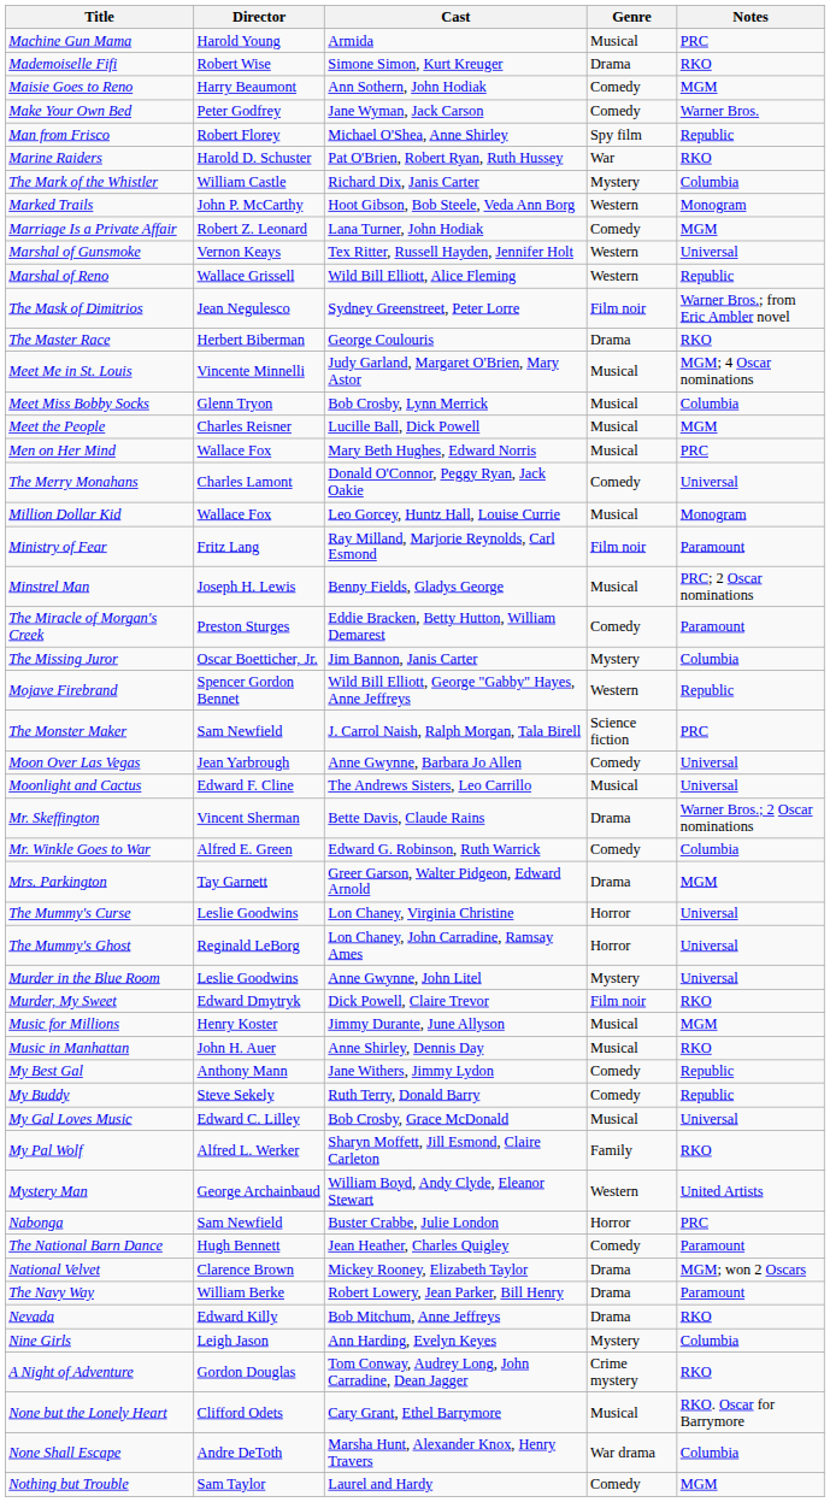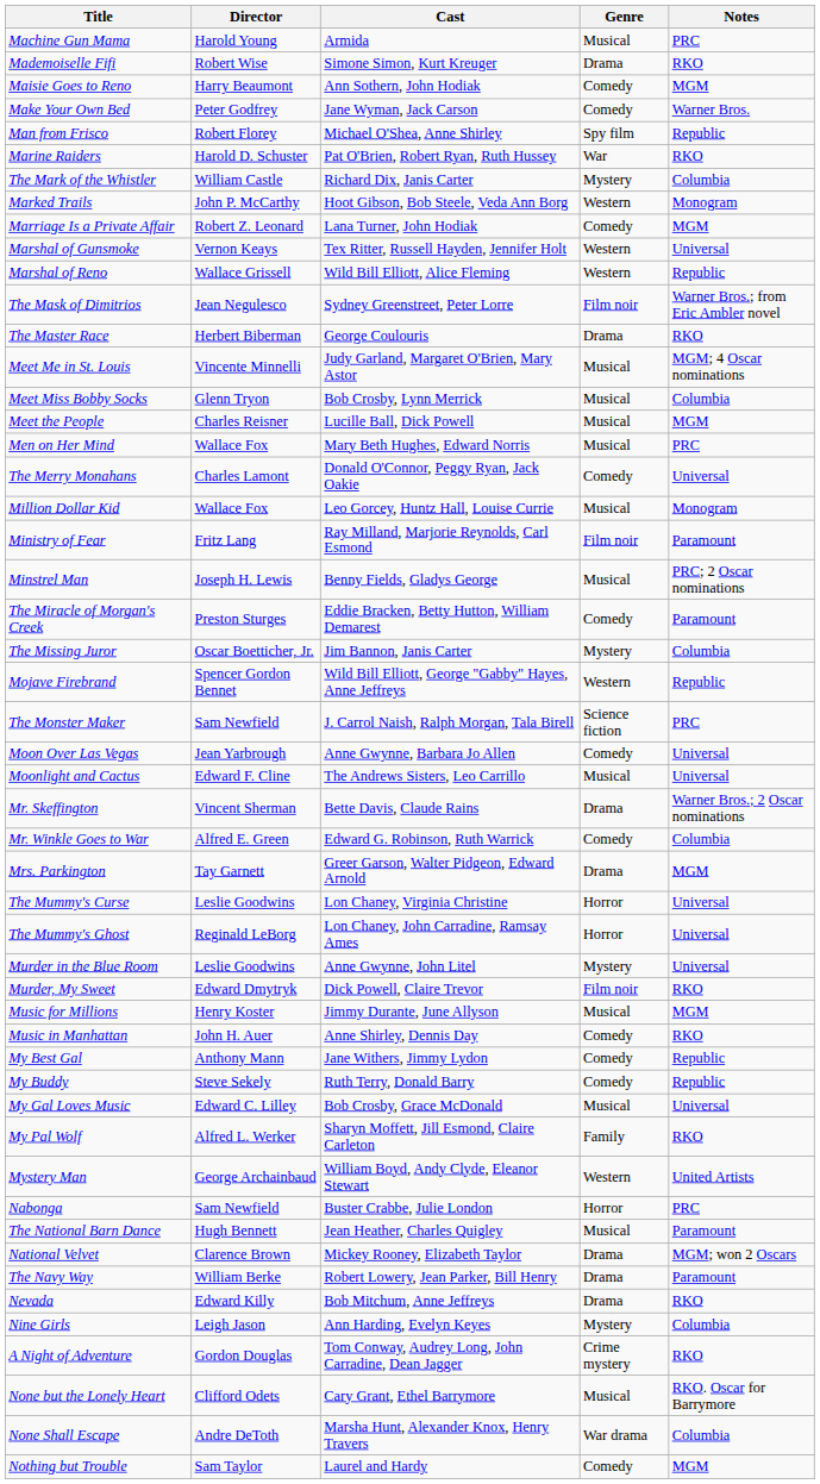 <table class="wikitable" style="width:100%;">
 <tr>
 <th style="width:23%;">Title</th>
 <th style="width:16%;">Director</th>
 <th style="width:32%;">Cast</th>
 <th style="width:11%;">Genre</th>
 <th style="width:18%;">Notes</th>
 </tr>
 <tr>
 <td><em><a href='#'>Machine Gun Mama</a></em></td>
 <td><a href='#'>Harold Young</a></td>
 <td><a href='#'>Armida</a></td>
 <td>Musical</td>
 <td><a href='#'>PRC</a></td>
 </tr>
 <tr>
 <td><em><a href='#'>Mademoiselle Fifi</a></em></td>
 <td><a href='#'>Robert Wise</a></td>
 <td><a href='#'>Simone Simon</a>, <a href='#'>Kurt Kreuger</a></td>
 <td>Drama</td>
 <td><a href='#'>RKO</a></td>
 </tr>
 <tr>
 <td><em><a href='#'>Maisie Goes to Reno</a></em></td>
 <td><a href='#'>Harry Beaumont</a></td>
 <td><a href='#'>Ann Sothern</a>, <a href='#'>John Hodiak</a></td>
 <td>Comedy</td>
 <td><a href='#'>MGM</a></td>
 </tr>
 <tr>
 <td><em><a href='#'>Make Your Own Bed</a></em></td>
 <td><a href='#'>Peter Godfrey</a></td>
 <td><a href='#'>Jane Wyman</a>, <a href='#'>Jack Carson</a></td>
 <td>Comedy</td>
 <td><a href='#'>Warner Bros.</a></td>
 </tr>
 <tr>
 <td><em><a href='#'>Man from Frisco</a></em></td>
 <td><a href='#'>Robert Florey</a></td>
 <td><a href='#'>Michael O'Shea</a>, <a href='#'>Anne Shirley</a></td>
 <td>Spy film</td>
 <td><a href='#'>Republic</a></td>
 </tr>
 <tr>
 <td><em><a href='#'>Marine Raiders</a></em></td>
 <td><a href='#'>Harold D. Schuster</a></td>
 <td><a href='#'>Pat O'Brien</a>, <a href='#'>Robert Ryan</a>, <a href='#'>Ruth Hussey</a></td>
 <td>War</td>
 <td><a href='#'>RKO</a></td>
 </tr>
 <tr>
 <td><em><a href='#'>The Mark of the Whistler</a></em></td>
 <td><a href='#'>William Castle</a></td>
 <td><a href='#'>Richard Dix</a>, <a href='#'>Janis Carter</a></td>
 <td>Mystery</td>
 <td><a href='#'>Columbia</a></td>
 </tr>
 <tr>
 <td><em><a href='#'>Marked Trails</a></em></td>
 <td><a href='#'>John P. McCarthy</a></td>
 <td><a href='#'>Hoot Gibson</a>, <a href='#'>Bob Steele</a>, <a href='#'>Veda Ann Borg</a></td>
 <td>Western</td>
 <td><a href='#'>Monogram</a></td>
 </tr>
 <tr>
 <td><em><a href='#'>Marriage Is a Private Affair</a></em></td>
 <td><a href='#'>Robert Z. Leonard</a></td>
 <td><a href='#'>Lana Turner</a>, <a href='#'>John Hodiak</a></td>
 <td>Comedy</td>
 <td><a href='#'>MGM</a></td>
 </tr>
 <tr>
 <td><em><a href='#'>Marshal of Gunsmoke</a></em></td>
 <td><a href='#'>Vernon Keays</a></td>
 <td><a href='#'>Tex Ritter</a>, <a href='#'>Russell Hayden</a>, <a href='#'>Jennifer Holt</a></td>
 <td>Western</td>
 <td><a href='#'>Universal</a></td>
 </tr>
 <tr>
 <td><em><a href='#'>Marshal of Reno</a></em></td>
 <td><a href='#'>Wallace Grissell</a></td>
 <td><a href='#'>Wild Bill Elliott</a>, <a href='#'>Alice Fleming</a></td>
 <td>Western</td>
 <td><a href='#'>Republic</a></td>
 </tr>
 <tr>
 <td><em><a href='#'>The Mask of Dimitrios</a></em></td>
 <td><a href='#'>Jean Negulesco</a></td>
 <td><a href='#'>Sydney Greenstreet</a>, <a href='#'>Peter Lorre</a></td>
 <td><a href='#'>Film noir</a></td>
 <td><a href='#'>Warner Bros.</a>; from <a href='#'>Eric Ambler</a> novel</td>
 </tr>
 <tr>
 <td><em><a href='#'>The Master Race</a></em></td>
 <td><a href='#'>Herbert Biberman</a></td>
 <td><a href='#'>George Coulouris</a></td>
 <td>Drama</td>
 <td><a href='#'>RKO</a></td>
 </tr>
 <tr>
 <td><em><a href='#'>Meet Me in St. Louis</a></em></td>
 <td><a href='#'>Vincente Minnelli</a></td>
 <td><a href='#'>Judy Garland</a>, <a href='#'>Margaret O'Brien</a>, <a href='#'>Mary Astor</a></td>
 <td>Musical</td>
 <td><a href='#'>MGM</a>; 4 <a href='#'>Oscar</a> nominations</td>
 </tr>
 <tr>
 <td><em><a href='#'>Meet Miss Bobby Socks</a></em></td>
 <td><a href='#'>Glenn Tryon</a></td>
 <td><a href='#'>Bob Crosby</a>, <a href='#'>Lynn Merrick</a></td>
 <td>Musical</td>
 <td><a href='#'>Columbia</a></td>
 </tr>
 <tr>
 <td><em><a href='#'>Meet the People</a></em></td>
 <td><a href='#'>Charles Reisner</a></td>
 <td><a href='#'>Lucille Ball</a>, <a href='#'>Dick Powell</a></td>
 <td>Musical</td>
 <td><a href='#'>MGM</a></td>
 </tr>
 <tr>
 <td><em><a href='#'>Men on Her Mind</a></em></td>
 <td><a href='#'>Wallace Fox</a></td>
 <td><a href='#'>Mary Beth Hughes</a>, <a href='#'>Edward Norris</a></td>
 <td>Musical</td>
 <td><a href='#'>PRC</a></td>
 </tr>
 <tr>
 <td><em><a href='#'>The Merry Monahans</a></em></td>
 <td><a href='#'>Charles Lamont</a></td>
 <td><a href='#'>Donald O'Connor</a>, <a href='#'>Peggy Ryan</a>, <a href='#'>Jack Oakie</a></td>
 <td>Comedy</td>
 <td><a href='#'>Universal</a></td>
 </tr>
 <tr>
 <td><em><a href='#'>Million Dollar Kid</a></em></td>
 <td><a href='#'>Wallace Fox</a></td>
 <td><a href='#'>Leo Gorcey</a>, <a href='#'>Huntz Hall</a>, <a href='#'>Louise Currie</a></td>
 <td>Musical</td>
 <td><a href='#'>Monogram</a></td>
 </tr>
 <tr>
 <td><em><a href='#'>Ministry of Fear</a></em></td>
 <td><a href='#'>Fritz Lang</a></td>
 <td><a href='#'>Ray Milland</a>, <a href='#'>Marjorie Reynolds</a>, <a href='#'>Carl Esmond</a></td>
 <td><a href='#'>Film noir</a></td>
 <td><a href='#'>Paramount</a></td>
 </tr>
 <tr>
 <td><em><a href='#'>Minstrel Man</a></em></td>
 <td><a href='#'>Joseph H. Lewis</a></td>
 <td><a href='#'>Benny Fields</a>, <a href='#'>Gladys George</a></td>
 <td>Musical</td>
 <td><a href='#'>PRC</a>; 2 <a href='#'>Oscar</a> nominations</td>
 </tr>
 <tr>
 <td><em><a href='#'>The Miracle of Morgan's Creek</a></em></td>
 <td><a href='#'>Preston Sturges</a></td>
 <td><a href='#'>Eddie Bracken</a>, <a href='#'>Betty Hutton</a>, <a href='#'>William Demarest</a></td>
 <td>Comedy</td>
 <td><a href='#'>Paramount</a></td>
 </tr>
 <tr>
 <td><em><a href='#'>The Missing Juror</a></em></td>
 <td><a href='#'>Oscar Boetticher, Jr.</a></td>
 <td><a href='#'>Jim Bannon</a>, <a href='#'>Janis Carter</a></td>
 <td>Mystery</td>
 <td><a href='#'>Columbia</a></td>
 </tr>
 <tr>
 <td><em><a href='#'>Mojave Firebrand</a></em></td>
 <td><a href='#'>Spencer Gordon Bennet</a></td>
 <td><a href='#'>Wild Bill Elliott</a>, <a href='#'>George "Gabby" Hayes</a>, <a href='#'>Anne Jeffreys</a></td>
 <td>Western</td>
 <td><a href='#'>Republic</a></td>
 </tr>
 <tr>
 <td><em><a href='#'>The Monster Maker</a></em></td>
 <td><a href='#'>Sam Newfield</a></td>
 <td><a href='#'>J. Carrol Naish</a>, <a href='#'>Ralph Morgan</a>, <a href='#'>Tala Birell</a></td>
 <td>Science fiction</td>
 <td><a href='#'>PRC</a></td>
 </tr>
 <tr>
 <td><em><a href='#'>Moon Over Las Vegas</a></em></td>
 <td><a href='#'>Jean Yarbrough</a></td>
 <td><a href='#'>Anne Gwynne</a>, <a href='#'>Barbara Jo Allen</a></td>
 <td>Comedy</td>
 <td><a href='#'>Universal</a></td>
 </tr>
 <tr>
 <td><em><a href='#'>Moonlight and Cactus</a></em></td>
 <td><a href='#'>Edward F. Cline</a></td>
 <td><a href='#'>The Andrews Sisters</a>, <a href='#'>Leo Carrillo</a></td>
 <td>Musical</td>
 <td><a href='#'>Universal</a></td>
 </tr>
 <tr>
 <td><em><a href='#'>Mr. Skeffington</a></em></td>
 <td><a href='#'>Vincent Sherman</a></td>
 <td><a href='#'>Bette Davis</a>, <a href='#'>Claude Rains</a></td>
 <td>Drama</td>
 <td><a href='#'>Warner Bros.; 2</a> <a href='#'>Oscar</a> nominations</td>
 </tr>
 <tr>
 <td><em><a href='#'>Mr. Winkle Goes to War</a></em></td>
 <td><a href='#'>Alfred E. Green</a></td>
 <td><a href='#'>Edward G. Robinson</a>, <a href='#'>Ruth Warrick</a></td>
 <td>Comedy</td>
 <td><a href='#'>Columbia</a></td>
 </tr>
 <tr>
 <td><em><a href='#'>Mrs. Parkington</a></em></td>
 <td><a href='#'>Tay Garnett</a></td>
 <td><a href='#'>Greer Garson</a>, <a href='#'>Walter Pidgeon</a>, <a href='#'>Edward Arnold</a></td>
 <td>Drama</td>
 <td><a href='#'>MGM</a></td>
 </tr>
 <tr>
 <td><em><a href='#'>The Mummy's Curse</a></em></td>
 <td><a href='#'>Leslie Goodwins</a></td>
 <td><a href='#'>Lon Chaney</a>, <a href='#'>Virginia Christine</a></td>
 <td>Horror</td>
 <td><a href='#'>Universal</a></td>
 </tr>
 <tr>
 <td><em><a href='#'>The Mummy's Ghost</a></em></td>
 <td><a href='#'>Reginald LeBorg</a></td>
 <td><a href='#'>Lon Chaney</a>, <a href='#'>John Carradine</a>, <a href='#'>Ramsay Ames</a></td>
 <td>Horror</td>
 <td><a href='#'>Universal</a></td>
 </tr>
 <tr>
 <td><em><a href='#'>Murder in the Blue Room</a></em></td>
 <td><a href='#'>Leslie Goodwins</a></td>
 <td><a href='#'>Anne Gwynne</a>, <a href='#'>John Litel</a></td>
 <td>Mystery</td>
 <td><a href='#'>Universal</a></td>
 </tr>
 <tr>
 <td><em><a href='#'>Murder, My Sweet</a></em></td>
 <td><a href='#'>Edward Dmytryk</a></td>
 <td><a href='#'>Dick Powell</a>, <a href='#'>Claire Trevor</a></td>
 <td><a href='#'>Film noir</a></td>
 <td><a href='#'>RKO</a></td>
 </tr>
 <tr>
 <td><em><a href='#'>Music for Millions</a></em></td>
 <td><a href='#'>Henry Koster</a></td>
 <td><a href='#'>Jimmy Durante</a>, <a href='#'>June Allyson</a></td>
 <td>Musical</td>
 <td><a href='#'>MGM</a></td>
 </tr>
 <tr>
 <td><em><a href='#'>Music in Manhattan</a></em></td>
 <td><a href='#'>John H. Auer</a></td>
 <td><a href='#'>Anne Shirley</a>, <a href='#'>Dennis Day</a></td>
-<td>Musical</td>
+<td>Comedy</td>
 <td><a href='#'>RKO</a></td>
 </tr>
 <tr>
 <td><em><a href='#'>My Best Gal</a></em></td>
 <td><a href='#'>Anthony Mann</a></td>
 <td><a href='#'>Jane Withers</a>, <a href='#'>Jimmy Lydon</a></td>
 <td>Comedy</td>
 <td><a href='#'>Republic</a></td>
 </tr>
 <tr>
 <td><em><a href='#'>My Buddy</a></em></td>
 <td><a href='#'>Steve Sekely</a></td>
 <td><a href='#'>Ruth Terry</a>, <a href='#'>Donald Barry</a></td>
 <td>Comedy</td>
 <td><a href='#'>Republic</a></td>
 </tr>
 <tr>
 <td><em><a href='#'>My Gal Loves Music</a></em></td>
 <td><a href='#'>Edward C. Lilley</a></td>
 <td><a href='#'>Bob Crosby</a>, <a href='#'>Grace McDonald</a></td>
 <td>Musical</td>
 <td><a href='#'>Universal</a></td>
 </tr>
 <tr>
 <td><em><a href='#'>My Pal Wolf</a></em></td>
 <td><a href='#'>Alfred L. Werker</a></td>
 <td><a href='#'>Sharyn Moffett</a>, <a href='#'>Jill Esmond</a>, <a href='#'>Claire Carleton</a></td>
 <td>Family</td>
 <td><a href='#'>RKO</a></td>
 </tr>
 <tr>
 <td><em><a href='#'>Mystery Man</a></em></td>
 <td><a href='#'>George Archainbaud</a></td>
 <td><a href='#'>William Boyd</a>, <a href='#'>Andy Clyde</a>, <a href='#'>Eleanor Stewart</a></td>
 <td>Western</td>
 <td><a href='#'>United Artists</a></td>
 </tr>
 <tr>
 <td><em><a href='#'>Nabonga</a></em></td>
 <td><a href='#'>Sam Newfield</a></td>
 <td><a href='#'>Buster Crabbe</a>, <a href='#'>Julie London</a></td>
 <td>Horror</td>
 <td><a href='#'>PRC</a></td>
 </tr>
 <tr>
 <td><em><a href='#'>The National Barn Dance</a></em></td>
 <td><a href='#'>Hugh Bennett</a></td>
 <td><a href='#'>Jean Heather</a>, <a href='#'>Charles Quigley</a></td>
-<td>Comedy</td>
+<td>Musical</td>
 <td><a href='#'>Paramount</a></td>
 </tr>
 <tr>
 <td><em><a href='#'>National Velvet</a> </em></td>
 <td><a href='#'>Clarence Brown</a></td>
 <td><a href='#'>Mickey Rooney</a>, <a href='#'>Elizabeth Taylor</a></td>
 <td>Drama</td>
 <td><a href='#'>MGM</a>; won 2 <a href='#'>Oscars</a></td>
 </tr>
 <tr>
 <td><em><a href='#'>The Navy Way</a></em></td>
 <td><a href='#'>William Berke</a></td>
 <td><a href='#'>Robert Lowery</a>, <a href='#'>Jean Parker</a>, <a href='#'>Bill Henry</a></td>
 <td>Drama</td>
 <td><a href='#'>Paramount</a></td>
 </tr>
 <tr>
 <td><em><a href='#'>Nevada</a></em></td>
 <td><a href='#'>Edward Killy</a></td>
 <td><a href='#'>Bob Mitchum</a>, <a href='#'>Anne Jeffreys</a></td>
 <td>Drama</td>
 <td><a href='#'>RKO</a></td>
 </tr>
 <tr>
 <td><em><a href='#'>Nine Girls</a></em></td>
 <td><a href='#'>Leigh Jason</a></td>
 <td><a href='#'>Ann Harding</a>, <a href='#'>Evelyn Keyes</a></td>
 <td>Mystery</td>
 <td><a href='#'>Columbia</a></td>
 </tr>
 <tr>
 <td><em><a href='#'>A Night of Adventure</a></em></td>
 <td><a href='#'>Gordon Douglas</a></td>
 <td><a href='#'>Tom Conway</a>, <a href='#'>Audrey Long</a>, <a href='#'>John Carradine</a>, <a href='#'>Dean Jagger</a></td>
 <td>Crime mystery</td>
 <td><a href='#'>RKO</a></td>
 </tr>
 <tr>
 <td><em><a href='#'>None but the Lonely Heart</a></em></td>
 <td><a href='#'>Clifford Odets</a></td>
 <td><a href='#'>Cary Grant</a>, <a href='#'>Ethel Barrymore</a></td>
 <td>Musical</td>
 <td><a href='#'>RKO</a>. <a href='#'>Oscar</a> for Barrymore</td>
 </tr>
 <tr>
 <td><em><a href='#'>None Shall Escape</a></em></td>
 <td><a href='#'>Andre DeToth</a></td>
 <td><a href='#'>Marsha Hunt</a>, <a href='#'>Alexander Knox</a>, <a href='#'>Henry Travers</a></td>
 <td>War drama</td>
 <td><a href='#'>Columbia</a></td>
 </tr>
 <tr>
 <td><em><a href='#'>Nothing but Trouble</a></em></td>
 <td><a href='#'>Sam Taylor</a></td>
 <td><a href='#'>Laurel and Hardy</a></td>
 <td>Comedy</td>
 <td><a href='#'>MGM</a></td>
 </tr>
 </table>
